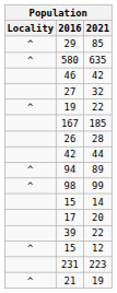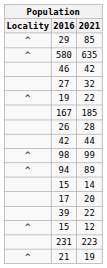 <table class="wikitable" style="text-align:center;">
 <tr>
 <th colspan="3" style="text-align:center;  font-weight:bold">Population</th>
 </tr>
 <tr>
 <th style="text-align:center; background:  font-weight:bold">Locality</th>
 <th style="text-align:center; background:  font-weight:bold"><strong>2016</strong></th>
 <th style="text-align:center; background:  font-weight:bold"><strong>2021</strong></th>
 </tr>
 <tr>
 <td>^</td>
 <td>29</td>
 <td>85</td>
 </tr>
 <tr>
 <td>^</td>
 <td>580</td>
 <td>635</td>
 </tr>
 <tr>
 <td></td>
 <td>46</td>
 <td>42</td>
 </tr>
 <tr>
 <td></td>
 <td>27</td>
 <td>32</td>
 </tr>
 <tr>
 <td>^</td>
 <td>19</td>
 <td>22</td>
 </tr>
 <tr>
 <td></td>
 <td>167</td>
 <td>185</td>
 </tr>
 <tr>
 <td></td>
 <td>26</td>
 <td>28</td>
 </tr>
 <tr>
 <td></td>
 <td>42</td>
 <td>44</td>
 </tr>
 <tr>
 <td>^</td>
-<td>94</td>
-<td>89</td>
+<td>98</td>
+<td>99</td>
 </tr>
 <tr>
 <td>^</td>
-<td>98</td>
-<td>99</td>
+<td>94</td>
+<td>89</td>
 </tr>
 <tr>
 <td></td>
 <td>15</td>
 <td>14</td>
 </tr>
 <tr>
 <td></td>
 <td>17</td>
 <td>20</td>
 </tr>
 <tr>
 <td></td>
 <td>39</td>
 <td>22</td>
 </tr>
 <tr>
 <td>^</td>
 <td>15</td>
 <td>12</td>
 </tr>
 <tr>
 <td></td>
 <td>231</td>
 <td>223</td>
 </tr>
 <tr>
 <td>^</td>
 <td>21</td>
 <td>19</td>
 </tr>
 </table>
